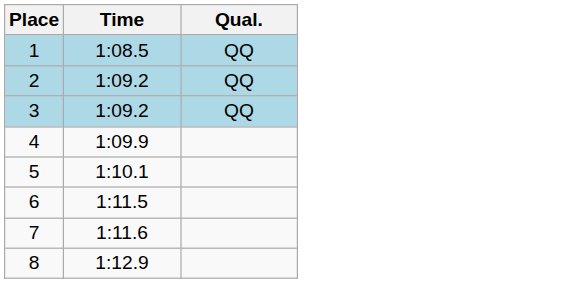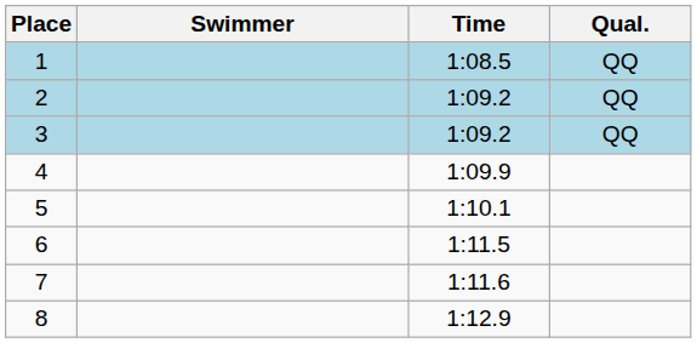 <table class=wikitable style="text-align:center">
 <tr>
 <th>Place</th>
+<th width=220>Swimmer</th>
 <th width=90>Time</th>
 <th width=90>Qual.</th>
 </tr>
 <tr bgcolor=lightblue>
 <td>1</td>
+<td align=left></td>
 <td>1:08.5</td>
 <td>QQ</td>
 </tr>
 <tr bgcolor=lightblue>
 <td>2</td>
+<td align=left></td>
 <td>1:09.2</td>
 <td>QQ</td>
 </tr>
 <tr bgcolor=lightblue>
 <td>3</td>
+<td align=left></td>
 <td>1:09.2</td>
 <td>QQ</td>
 </tr>
 <tr>
 <td>4</td>
+<td align=left></td>
 <td>1:09.9</td>
 <td></td>
 </tr>
 <tr>
 <td>5</td>
+<td align=left></td>
 <td>1:10.1</td>
 <td></td>
 </tr>
 <tr>
 <td>6</td>
+<td align=left></td>
 <td>1:11.5</td>
 <td></td>
 </tr>
 <tr>
 <td>7</td>
+<td align=left></td>
 <td>1:11.6</td>
 <td></td>
 </tr>
 <tr>
 <td>8</td>
+<td align=left></td>
 <td>1:12.9</td>
 <td></td>
 </tr>
 </table>
